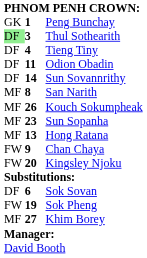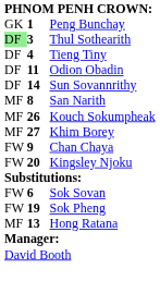 <table style="font-size: 90%" cellspacing="0" cellpadding="0">
 <tr>
 <td colspan="4"><strong>PHNOM PENH CROWN:</strong></td>
 </tr>
 <tr>
 <th width="25"></th>
 <th width="25"></th>
 </tr>
 <tr>
 <td>GK</td>
 <td><strong>1</strong></td>
 <td> <a href='#'>Peng Bunchay</a></td>
 </tr>
 <tr>
 <td style="background: lightgreen;">DF</td>
 <td><strong>3</strong></td>
 <td> <a href='#'>Thul Sothearith</a></td>
 <td></td>
 </tr>
 <tr>
 <td>DF</td>
 <td><strong>4</strong></td>
 <td> <a href='#'>Tieng Tiny</a></td>
 <td></td>
 <td></td>
 </tr>
 <tr>
 <td>DF</td>
 <td><strong>11</strong></td>
 <td> <a href='#'>Odion Obadin</a></td>
 <td></td>
 </tr>
 <tr>
 <td>DF</td>
 <td><strong>14</strong></td>
 <td> <a href='#'>Sun Sovannrithy</a></td>
 <td></td>
 </tr>
 <tr>
 <td>MF</td>
 <td><strong>8</strong></td>
 <td> <a href='#'>San Narith</a></td>
 <td></td>
 </tr>
 <tr>
 <td>MF</td>
 <td><strong>26</strong></td>
 <td> <a href='#'>Kouch Sokumpheak</a></td>
 </tr>
 <tr>
 <td>MF</td>
-<td><strong>23</strong></td>
-<td> <a href='#'>Sun Sopanha</a></td>
-<td></td>
-<td></td>
-</tr>
-<tr>
-<td>MF</td>
-<td><strong>13</strong></td>
-<td> <a href='#'>Hong Ratana</a></td>
+<td><strong>27</strong></td>
+<td> <a href='#'>Khim Borey</a></td>
 <td></td>
 <td></td>
 </tr>
 <tr>
 <td>FW</td>
 <td><strong>9</strong></td>
 <td> <a href='#'>Chan Chaya</a></td>
 <td></td>
 </tr>
 <tr>
 <td>FW</td>
 <td><strong>20</strong></td>
 <td> <a href='#'>Kingsley Njoku</a></td>
 </tr>
 <tr>
 <td colspan=4><strong>Substitutions:</strong></td>
 </tr>
 <tr>
-<td>DF</td>
+<td>FW</td>
 <td><strong>6</strong></td>
 <td> <a href='#'>Sok Sovan</a></td>
 <td></td>
 <td></td>
 </tr>
 <tr>
 <td>FW</td>
 <td><strong>19</strong></td>
 <td> <a href='#'>Sok Pheng</a></td>
 <td></td>
 <td></td>
 </tr>
 <tr>
 <td>MF</td>
-<td><strong>27</strong></td>
-<td> <a href='#'>Khim Borey</a></td>
+<td><strong>13</strong></td>
+<td> <a href='#'>Hong Ratana</a></td>
 <td></td>
 <td></td>
 </tr>
 <tr>
 <td colspan=4><strong>Manager:</strong></td>
 </tr>
 <tr>
 <td colspan="4"> <a href='#'>David Booth</a></td>
 </tr>
 </table>
